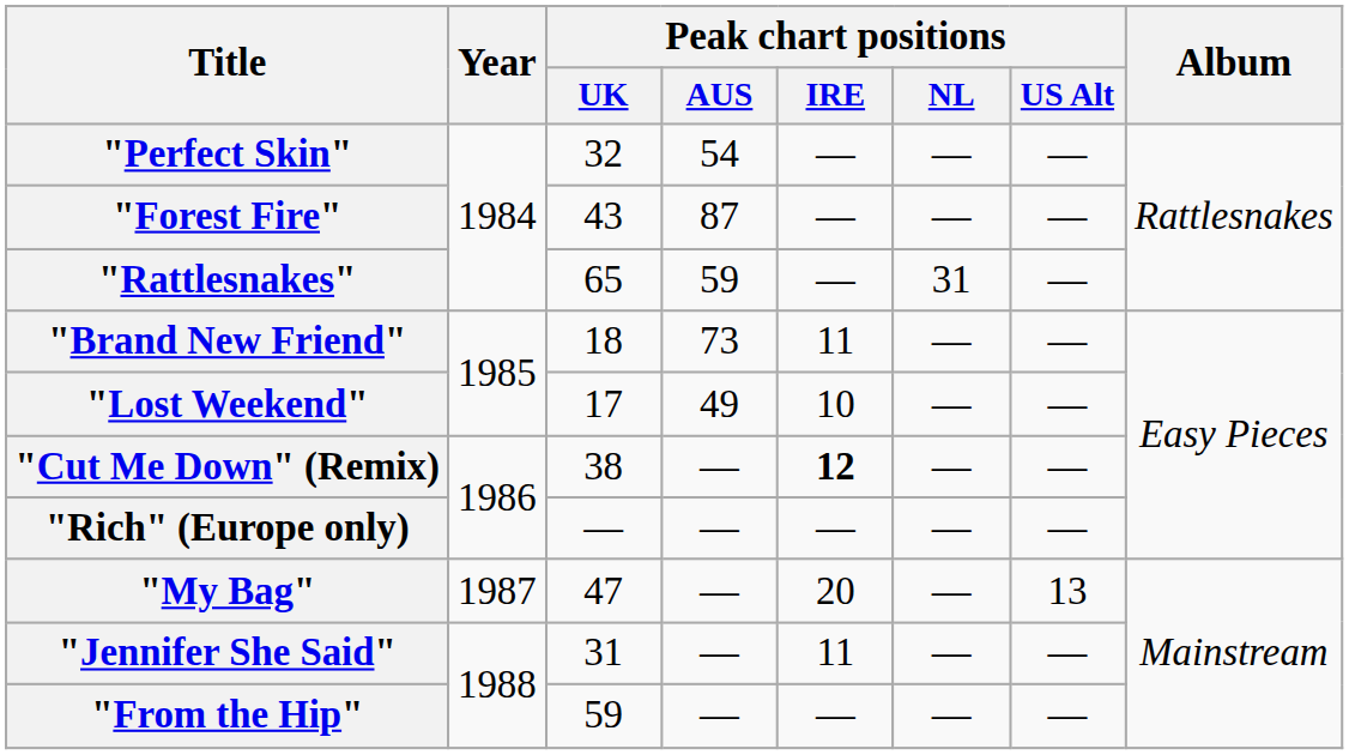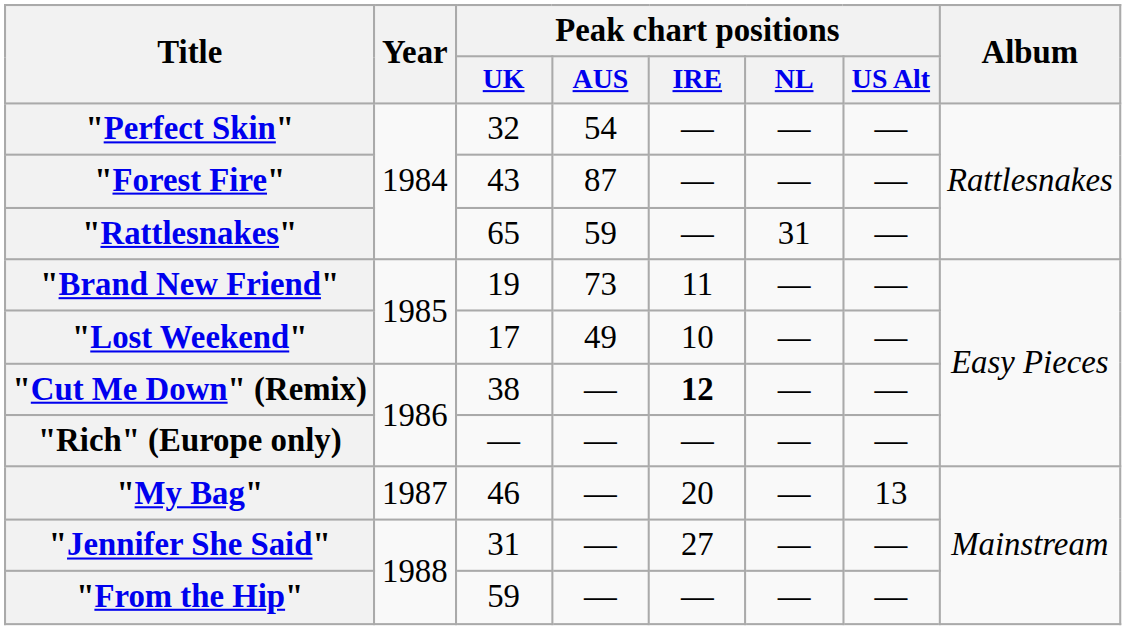 <table class="wikitable plainrowheaders" style=text-align:center;>
 <tr>
 <th scope="col" rowspan="2">Title</th>
 <th scope="col" rowspan="2">Year</th>
 <th colspan="5">Peak chart positions</th>
 <th scope="col" rowspan="2">Album</th>
 </tr>
 <tr>
 <th style="width:3em;font-size:85%"><a href='#'>UK</a><br></th>
 <th style="width:3em;font-size:85%"><a href='#'>AUS</a><br></th>
 <th style="width:3em;font-size:85%"><a href='#'>IRE</a><br></th>
 <th style="width:3em;font-size:85%"><a href='#'>NL</a><br></th>
 <th style="width:3em;font-size:85%"><a href='#'>US Alt</a><br></th>
 </tr>
 <tr>
 <th scope="row">"<a href='#'>Perfect Skin</a>"</th>
 <td rowspan="3">1984</td>
 <td>32</td>
 <td>54</td>
 <td>—</td>
 <td>—</td>
 <td>—</td>
 <td rowspan="3"><em>Rattlesnakes</em></td>
 </tr>
 <tr>
 <th scope="row">"<a href='#'>Forest Fire</a>"</th>
 <td>43</td>
 <td>87</td>
 <td>—</td>
 <td>—</td>
 <td>—</td>
 </tr>
 <tr>
 <th scope="row">"<a href='#'>Rattlesnakes</a>"</th>
 <td>65</td>
 <td>59</td>
 <td>—</td>
 <td>31</td>
 <td>—</td>
 </tr>
 <tr>
 <th scope="row">"<a href='#'>Brand New Friend</a>"</th>
 <td rowspan="2">1985</td>
-<td>18</td>
+<td>19</td>
 <td>73</td>
 <td>11</td>
 <td>—</td>
 <td>—</td>
 <td rowspan="4"><em>Easy Pieces</em></td>
 </tr>
 <tr>
 <th scope="row">"<a href='#'>Lost Weekend</a>"</th>
 <td>17</td>
 <td>49</td>
 <td>10</td>
 <td>—</td>
 <td>—</td>
 </tr>
 <tr>
 <th scope="row">"<a href='#'>Cut Me Down</a>" (Remix)</th>
 <td rowspan="2">1986</td>
 <td>38</td>
 <td>—</td>
 <td><strong>12</strong></td>
 <td>—</td>
 <td>—</td>
 </tr>
 <tr>
 <th scope="row">"Rich"  (Europe only)</th>
 <td>—</td>
 <td>—</td>
 <td>—</td>
 <td>—</td>
 <td>—</td>
 </tr>
 <tr>
 <th scope="row">"<a href='#'>My Bag</a>"</th>
 <td>1987</td>
-<td>47</td>
+<td>46</td>
 <td>—</td>
 <td>20</td>
 <td>—</td>
 <td>13</td>
 <td rowspan="3"><em>Mainstream</em></td>
 </tr>
 <tr>
 <th scope="row">"<a href='#'>Jennifer She Said</a>"</th>
 <td rowspan="2">1988</td>
 <td>31</td>
 <td>—</td>
-<td>11</td>
+<td>27</td>
 <td>—</td>
 <td>—</td>
 </tr>
 <tr>
 <th scope="row">"<a href='#'>From the Hip</a>"</th>
 <td>59</td>
 <td>—</td>
 <td>—</td>
 <td>—</td>
 <td>—</td>
 </tr>
 </table>
